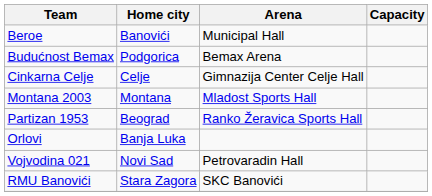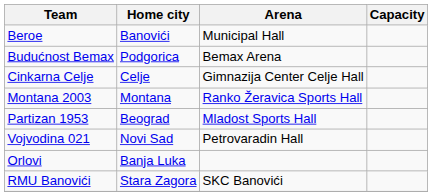 <table class="wikitable sortable">
 <tr>
 <th>Team</th>
 <th>Home city</th>
 <th>Arena</th>
 <th>Capacity</th>
 </tr>
 <tr>
 <td><a href='#'>Beroe</a></td>
 <td><a href='#'>Banovići</a></td>
 <td>Municipal Hall</td>
 <td style="text-align:center"></td>
 </tr>
 <tr>
 <td><a href='#'>Budućnost Bemax</a></td>
 <td><a href='#'>Podgorica</a></td>
 <td>Bemax Arena</td>
 <td style="text-align:center"></td>
 </tr>
 <tr>
 <td><a href='#'>Cinkarna Celje</a></td>
 <td><a href='#'>Celje</a></td>
 <td>Gimnazija Center Celje Hall</td>
 <td style="text-align:center"></td>
 </tr>
 <tr>
 <td><a href='#'>Montana 2003</a></td>
 <td><a href='#'>Montana</a></td>
-<td><a href='#'>Mladost Sports Hall</a></td>
+<td><a href='#'>Ranko Žeravica Sports Hall</a></td>
 <td style="text-align:center"></td>
 </tr>
 <tr>
 <td><a href='#'>Partizan 1953</a></td>
 <td><a href='#'>Beograd</a></td>
-<td><a href='#'>Ranko Žeravica Sports Hall</a></td>
+<td><a href='#'>Mladost Sports Hall</a></td>
+<td style="text-align:center"></td>
+</tr>
+<tr>
+<td><a href='#'>Vojvodina 021</a></td>
+<td><a href='#'>Novi Sad</a></td>
+<td>Petrovaradin Hall</td>
 <td style="text-align:center"></td>
 </tr>
 <tr>
 <td><a href='#'>Orlovi</a></td>
 <td><a href='#'>Banja Luka</a></td>
 <td></td>
-<td style="text-align:center"></td>
-</tr>
-<tr>
-<td><a href='#'>Vojvodina 021</a></td>
-<td><a href='#'>Novi Sad</a></td>
-<td>Petrovaradin Hall</td>
 <td style="text-align:center"></td>
 </tr>
 <tr>
 <td><a href='#'>RMU Banovići</a></td>
 <td><a href='#'>Stara Zagora</a></td>
 <td>SKC Banovići</td>
 <td style="text-align:center"></td>
 </tr>
 <tr>
 </tr>
 </table>
